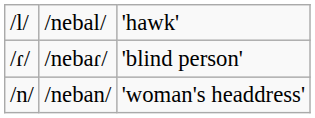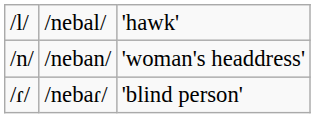 <table class="wikitable">
 <tr>
 <td>/l/</td>
 <td>/nebal/</td>
 <td>'hawk'</td>
 </tr>
 <tr>
+<td>/n/</td>
+<td>/neban/</td>
+<td>'woman's headdress'</td>
+</tr>
+<tr>
 <td>/ɾ/</td>
 <td>/nebaɾ/</td>
 <td>'blind person'</td>
 </tr>
-<tr>
-<td>/n/</td>
-<td>/neban/</td>
-<td>'woman's headdress'</td>
-</tr>
 </table>
